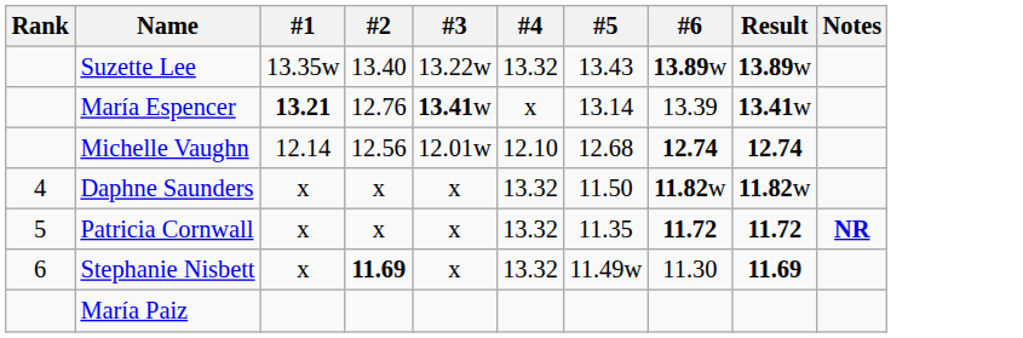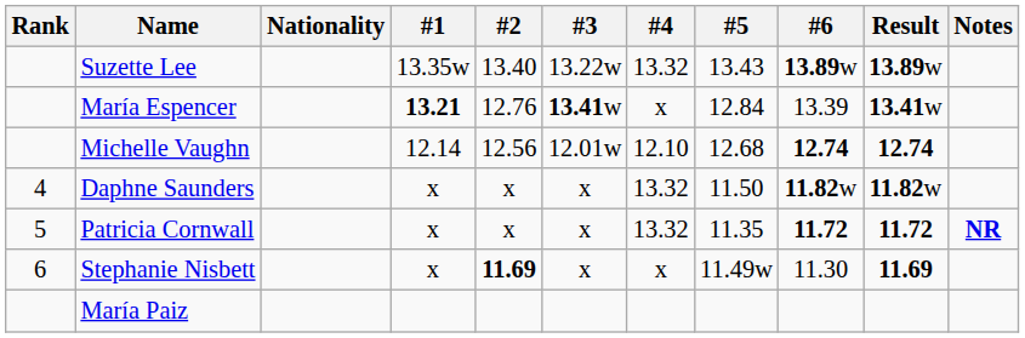 <table class="wikitable sortable" style="text-align:center;font-size:95%">
 <tr>
 <th>Rank</th>
 <th>Name</th>
+<th>Nationality</th>
 <th>#1</th>
 <th>#2</th>
 <th>#3</th>
 <th>#4</th>
 <th>#5</th>
 <th>#6</th>
 <th>Result</th>
 <th>Notes</th>
 </tr>
 <tr>
 <td></td>
 <td align=left><a href='#'>Suzette Lee</a></td>
+<td align=left></td>
 <td>13.35w</td>
 <td>13.40</td>
 <td>13.22w</td>
 <td>13.32</td>
 <td>13.43</td>
 <td><strong>13.89</strong>w</td>
 <td><strong>13.89</strong>w</td>
 <td></td>
 </tr>
 <tr>
 <td></td>
 <td align=left><a href='#'>María Espencer</a></td>
+<td align=left></td>
 <td><strong>13.21</strong></td>
 <td>12.76</td>
 <td><strong>13.41</strong>w</td>
 <td>x</td>
-<td>13.14</td>
+<td>12.84</td>
 <td>13.39</td>
 <td><strong>13.41</strong>w</td>
 <td></td>
 </tr>
 <tr>
 <td></td>
 <td align=left><a href='#'>Michelle Vaughn</a></td>
+<td align=left></td>
 <td>12.14</td>
 <td>12.56</td>
 <td>12.01w</td>
 <td>12.10</td>
 <td>12.68</td>
 <td><strong>12.74</strong></td>
 <td><strong>12.74</strong></td>
 <td></td>
 </tr>
 <tr>
 <td>4</td>
 <td align=left><a href='#'>Daphne Saunders</a></td>
+<td align=left></td>
 <td>x</td>
 <td>x</td>
 <td>x</td>
 <td>13.32</td>
 <td>11.50</td>
 <td><strong>11.82</strong>w</td>
 <td><strong>11.82</strong>w</td>
 <td></td>
 </tr>
 <tr>
 <td>5</td>
 <td align=left><a href='#'>Patricia Cornwall</a></td>
+<td align=left></td>
 <td>x</td>
 <td>x</td>
 <td>x</td>
 <td>13.32</td>
 <td>11.35</td>
 <td><strong>11.72</strong></td>
 <td><strong>11.72</strong></td>
 <td><strong><a href='#'>NR</a></strong></td>
 </tr>
 <tr>
 <td>6</td>
 <td align=left><a href='#'>Stephanie Nisbett</a></td>
+<td align=left></td>
 <td>x</td>
 <td><strong>11.69</strong></td>
 <td>x</td>
-<td>13.32</td>
+<td>x</td>
 <td>11.49w</td>
 <td>11.30</td>
 <td><strong>11.69</strong></td>
 <td></td>
 </tr>
 <tr>
 <td></td>
 <td align=left><a href='#'>María Paiz</a></td>
+<td align=left></td>
 <td></td>
 <td></td>
 <td></td>
 <td></td>
 <td></td>
 <td></td>
 <td><strong></strong></td>
 <td></td>
 </tr>
 </table>
